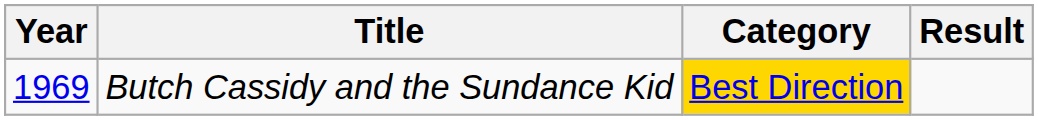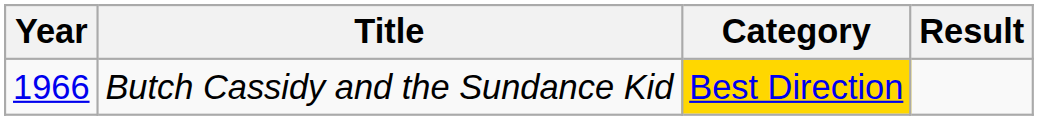 <table class="wikitable">
 <tr>
 <th>Year</th>
 <th>Title</th>
 <th>Category</th>
 <th>Result</th>
 </tr>
 <tr>
-<td><a href='#'>1969</a></td>
+<td><a href='#'>1966</a></td>
 <td><em>Butch Cassidy and the Sundance Kid</em></td>
 <td style="background: gold;"><a href='#'>Best Direction</a></td>
 <td></td>
 </tr>
 </table>
